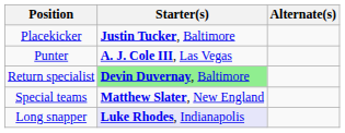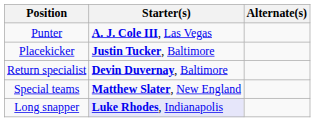 <table class="wikitable">
 <tr>
 <th>Position</th>
 <th>Starter(s)</th>
 <th>Alternate(s)</th>
 </tr>
 <tr>
+<td style="text-align:center"><a href='#'>Punter</a></td>
+<td> <strong><a href='#'>A. J. Cole III</a></strong>, <a href='#'>Las Vegas</a></td>
+<td></td>
+</tr>
+<tr>
 <td style="text-align:center"><a href='#'>Placekicker</a></td>
 <td> <strong><a href='#'>Justin Tucker</a></strong>, <a href='#'>Baltimore</a></td>
 <td></td>
 </tr>
 <tr>
-<td style="text-align:center"><a href='#'>Punter</a></td>
-<td> <strong><a href='#'>A. J. Cole III</a></strong>, <a href='#'>Las Vegas</a></td>
-<td></td>
-</tr>
-<tr>
 <td style="text-align:center"><a href='#'>Return specialist</a></td>
-<td style="background: lightgreen;"> <strong><a href='#'>Devin Duvernay</a></strong>, <a href='#'>Baltimore</a></td>
+<td> <strong><a href='#'>Devin Duvernay</a></strong>, <a href='#'>Baltimore</a></td>
 <td></td>
 </tr>
 <tr>
 <td style="text-align:center"><a href='#'>Special teams</a></td>
 <td> <strong><a href='#'>Matthew Slater</a></strong>, <a href='#'>New England</a></td>
 <td></td>
 </tr>
 <tr>
 <td style="text-align:center"><a href='#'>Long snapper</a></td>
 <td style="background: lavender;"> <strong><a href='#'>Luke Rhodes</a></strong>, <a href='#'>Indianapolis</a></td>
 <td></td>
 </tr>
 </table>
